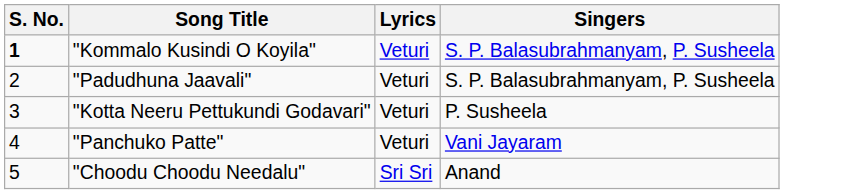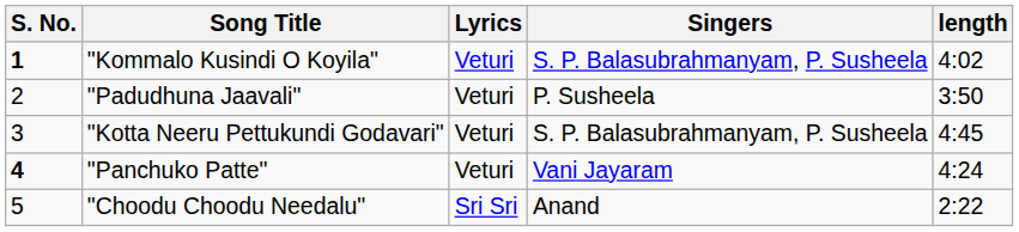 <table class="wikitable">
 <tr>
 <th>S. No.</th>
 <th>Song Title</th>
 <th>Lyrics</th>
 <th>Singers</th>
+<th>length</th>
 </tr>
 <tr>
 <td><strong>1</strong></td>
 <td>"Kommalo Kusindi O Koyila"</td>
 <td><a href='#'>Veturi</a></td>
 <td><a href='#'>S. P. Balasubrahmanyam</a>, <a href='#'>P. Susheela</a></td>
+<td>4:02</td>
 </tr>
 <tr>
 <td>2</td>
 <td>"Padudhuna Jaavali"</td>
 <td>Veturi</td>
-<td>S. P. Balasubrahmanyam, P. Susheela</td>
+<td>P. Susheela</td>
+<td>3:50</td>
 </tr>
 <tr>
 <td>3</td>
 <td>"Kotta Neeru Pettukundi Godavari"</td>
 <td>Veturi</td>
-<td>P. Susheela</td>
+<td>S. P. Balasubrahmanyam, P. Susheela</td>
+<td>4:45</td>
 </tr>
 <tr>
-<td>4</td>
+<td><strong>4</strong></td>
 <td>"Panchuko Patte"</td>
 <td>Veturi</td>
 <td><a href='#'>Vani Jayaram</a></td>
+<td>4:24</td>
 </tr>
 <tr>
 <td>5</td>
 <td>"Choodu Choodu Needalu"</td>
 <td><a href='#'>Sri Sri</a></td>
 <td>Anand</td>
+<td>2:22</td>
 </tr>
 </table>
